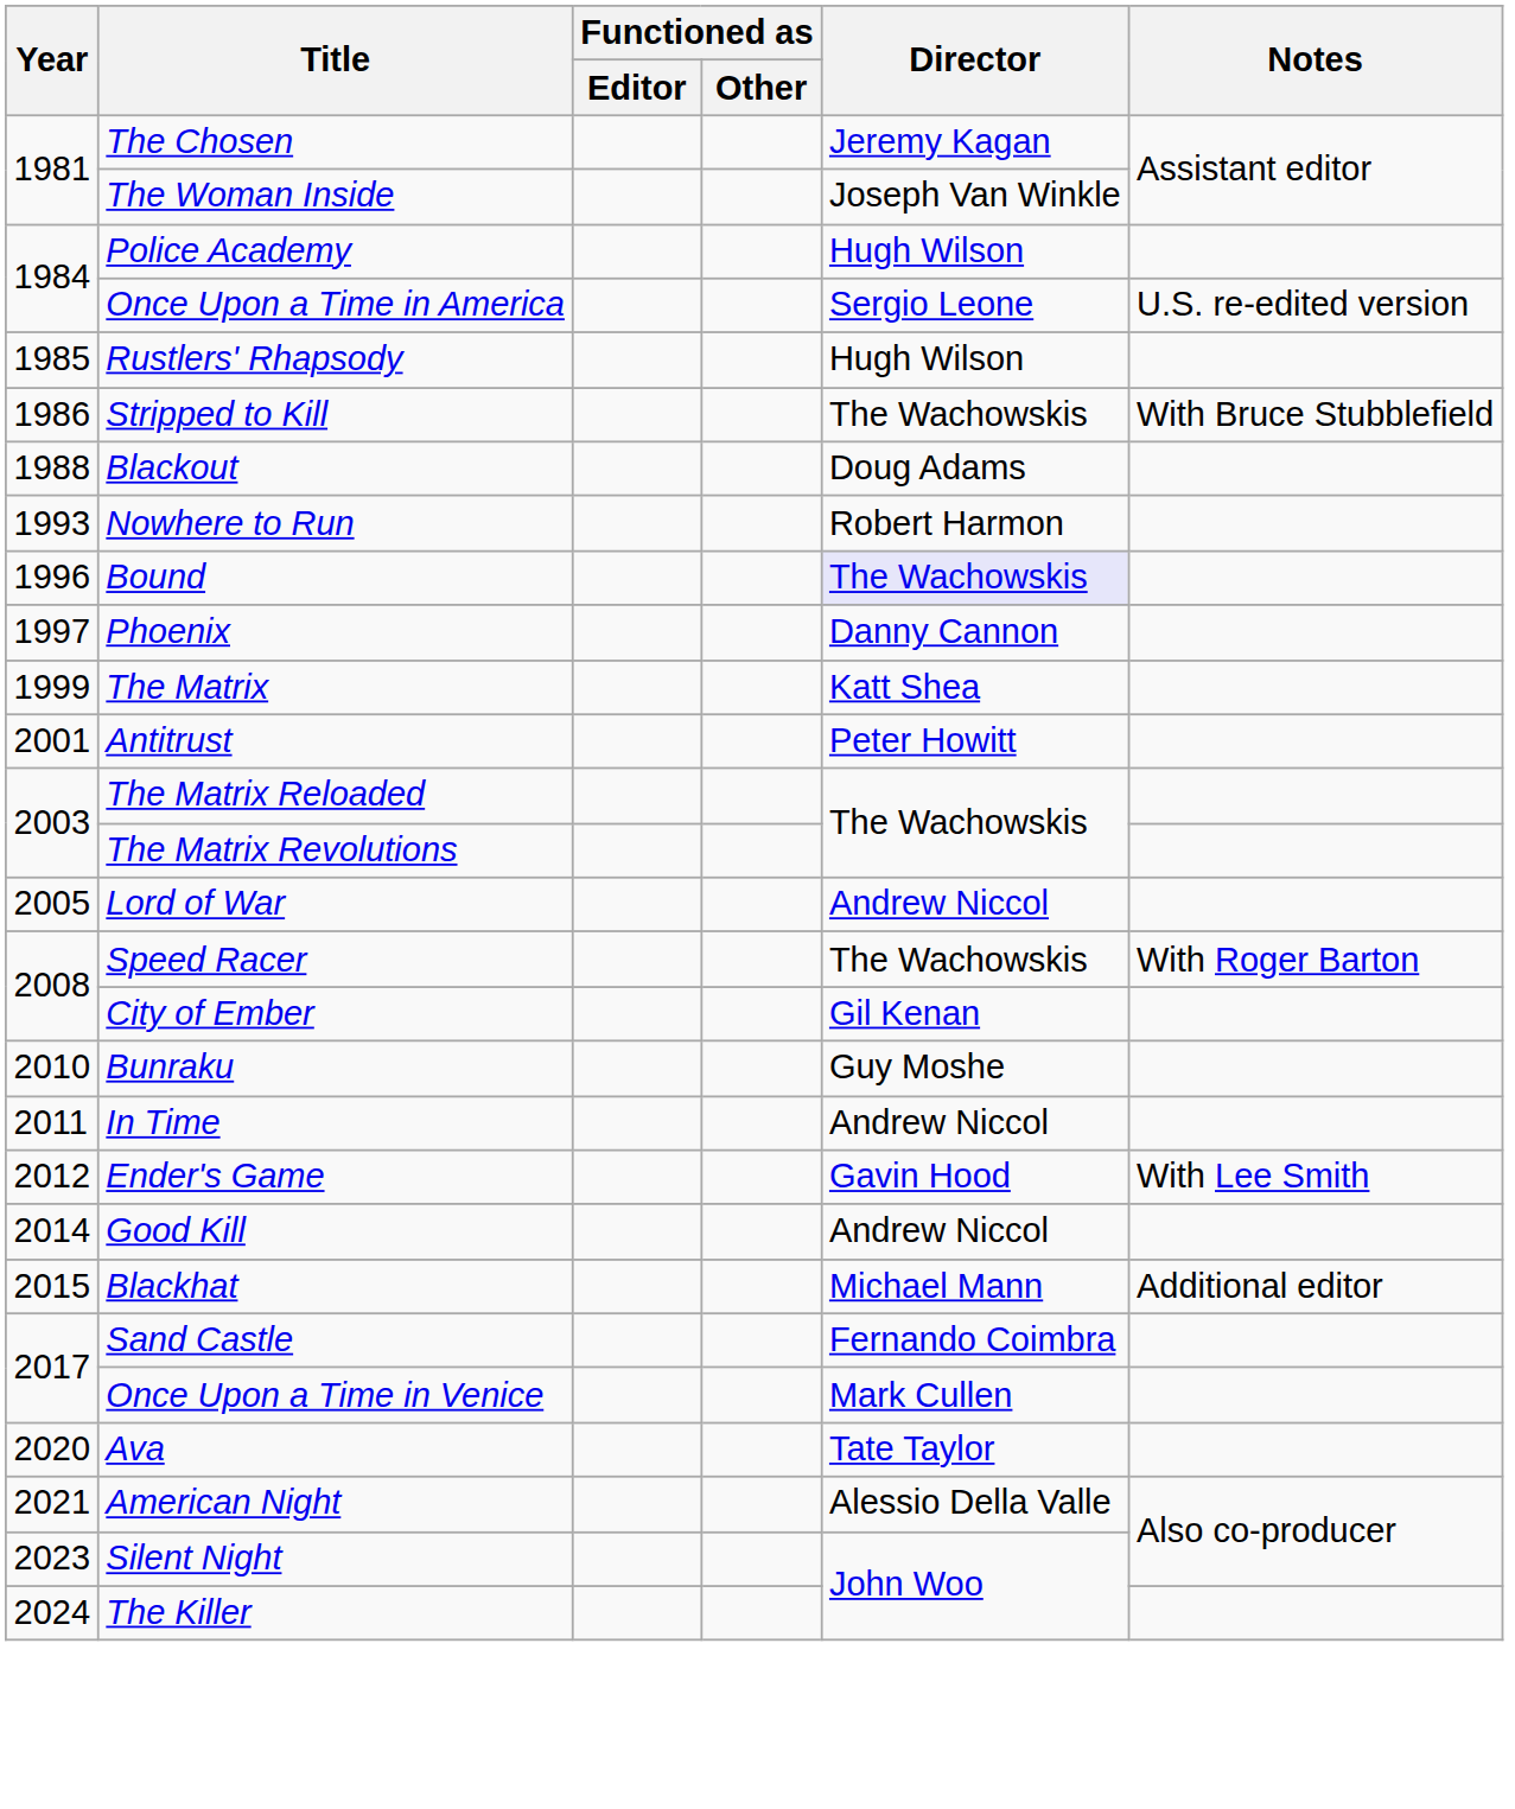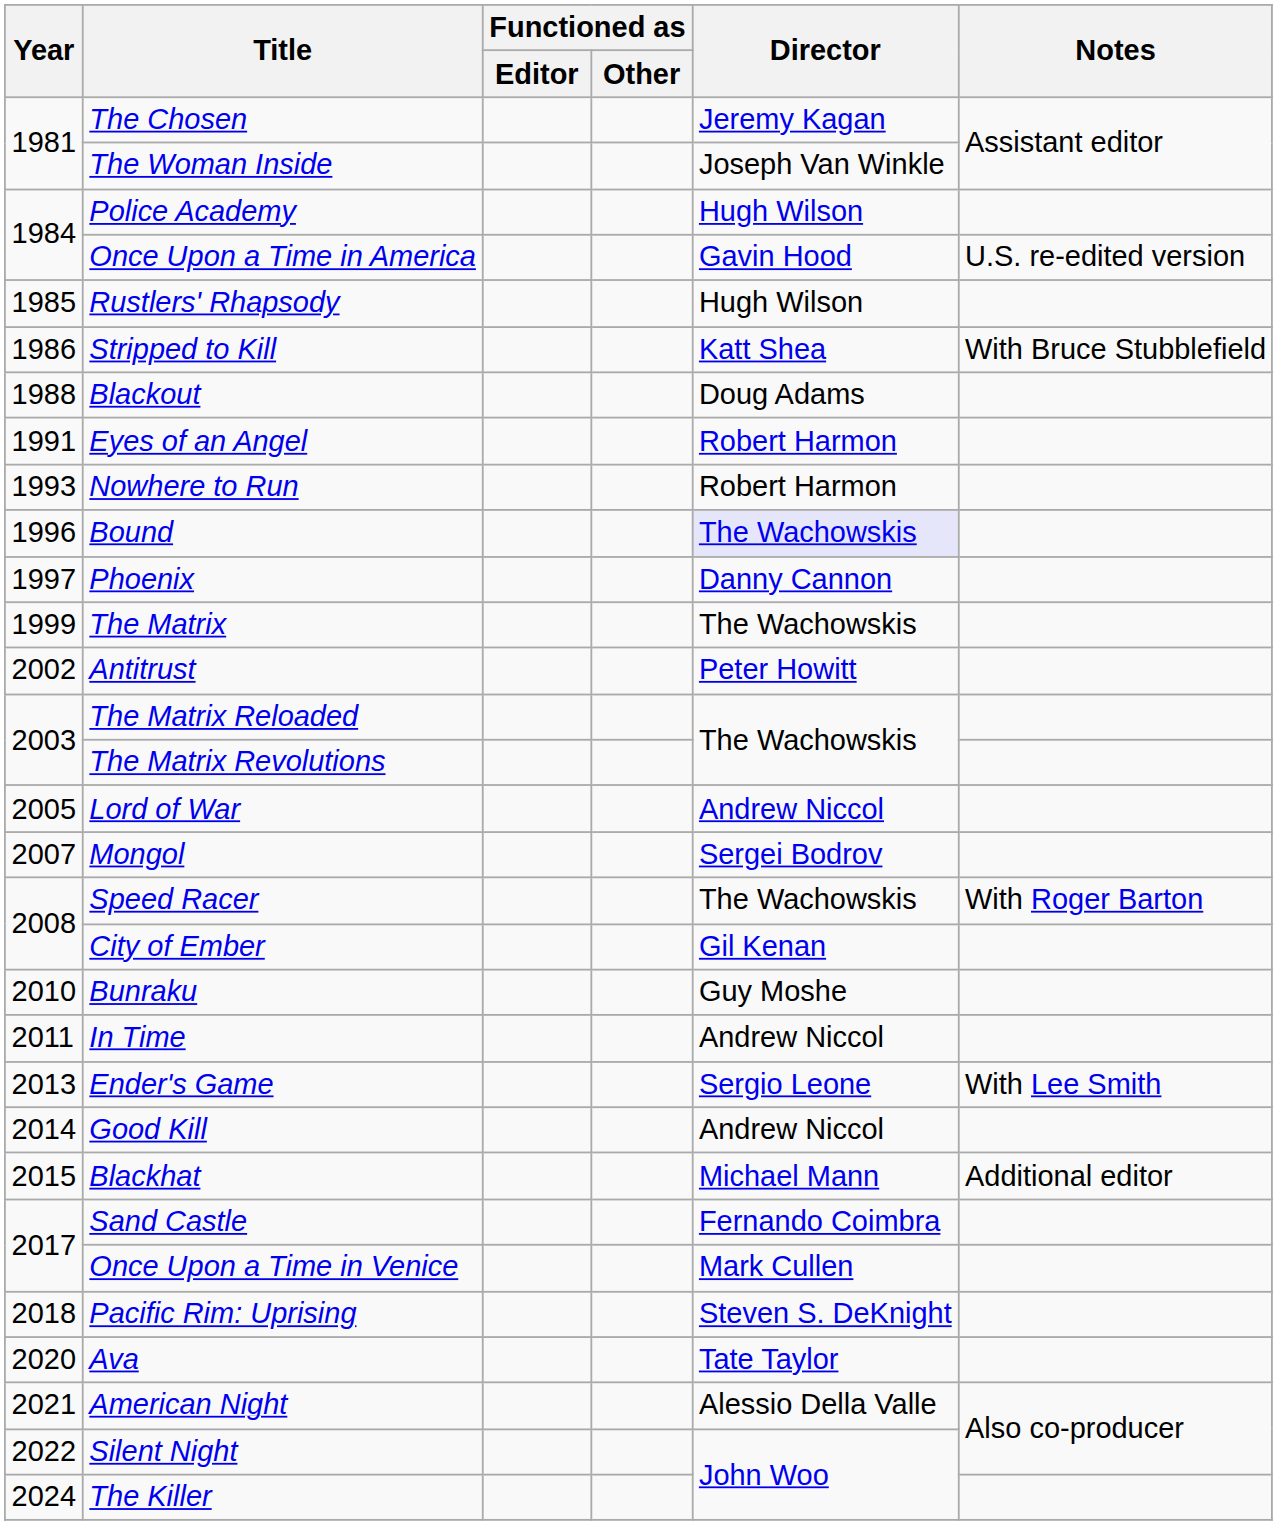 <table class="wikitable sortable">
 <tr>
 <th rowspan="2">Year</th>
 <th rowspan="2">Title</th>
 <th colspan="2">Functioned as</th>
 <th rowspan="2">Director</th>
 <th rowspan="2">Notes</th>
 </tr>
 <tr>
 <th>Editor</th>
 <th>Other</th>
 </tr>
 <tr>
 <td rowspan="2">1981</td>
 <td><a href='#'><em>The Chosen</em></a></td>
 <td></td>
 <td></td>
 <td><a href='#'>Jeremy Kagan</a></td>
 <td rowspan="2">Assistant editor</td>
 </tr>
 <tr>
 <td><em><a href='#'>The Woman Inside</a></em></td>
 <td></td>
 <td></td>
 <td>Joseph Van Winkle</td>
 </tr>
 <tr>
 <td rowspan="2">1984</td>
 <td><a href='#'><em>Police Academy</em></a></td>
 <td></td>
 <td></td>
 <td><a href='#'>Hugh Wilson</a></td>
 <td></td>
 </tr>
 <tr>
 <td><em><a href='#'>Once Upon a Time in America</a></em></td>
 <td></td>
 <td></td>
-<td><a href='#'>Sergio Leone</a></td>
+<td><a href='#'>Gavin Hood</a></td>
 <td>U.S. re-edited version</td>
 </tr>
 <tr>
 <td>1985</td>
 <td><em><a href='#'>Rustlers' Rhapsody</a></em></td>
 <td></td>
 <td></td>
 <td>Hugh Wilson</td>
 <td></td>
 </tr>
 <tr>
 <td>1986</td>
 <td><em><a href='#'>Stripped to Kill</a></em></td>
 <td></td>
 <td></td>
-<td>The Wachowskis</td>
+<td><a href='#'>Katt Shea</a></td>
 <td>With Bruce Stubblefield</td>
 </tr>
 <tr>
 <td>1988</td>
 <td><a href='#'><em>Blackout</em></a></td>
 <td></td>
 <td></td>
 <td>Doug Adams</td>
+<td></td>
+</tr>
+<tr>
+<td>1991</td>
+<td><em><a href='#'>Eyes of an Angel</a></em></td>
+<td></td>
+<td></td>
+<td><a href='#'>Robert Harmon</a></td>
 <td></td>
 </tr>
 <tr>
 <td>1993</td>
 <td><a href='#'><em>Nowhere to Run</em></a></td>
 <td></td>
 <td></td>
 <td>Robert Harmon</td>
 <td></td>
 </tr>
 <tr>
 <td>1996</td>
 <td><a href='#'><em>Bound</em></a></td>
 <td></td>
 <td></td>
 <td style="background: lavender;"><a href='#'>The Wachowskis</a></td>
 <td></td>
 </tr>
 <tr>
 <td>1997</td>
 <td><a href='#'><em>Phoenix</em></a></td>
 <td></td>
 <td></td>
 <td><a href='#'>Danny Cannon</a></td>
 <td></td>
 </tr>
 <tr>
 <td>1999</td>
 <td><em><a href='#'>The Matrix</a></em></td>
 <td></td>
 <td></td>
-<td><a href='#'>Katt Shea</a></td>
+<td>The Wachowskis</td>
 <td></td>
 </tr>
 <tr>
-<td>2001</td>
+<td>2002</td>
 <td><a href='#'><em>Antitrust</em></a></td>
 <td></td>
 <td></td>
 <td><a href='#'>Peter Howitt</a></td>
 <td></td>
 </tr>
 <tr>
 <td rowspan="2">2003</td>
 <td><em><a href='#'>The Matrix Reloaded</a></em></td>
 <td></td>
 <td></td>
 <td rowspan="2">The Wachowskis</td>
 <td></td>
 </tr>
 <tr>
 <td><em><a href='#'>The Matrix Revolutions</a></em></td>
 <td></td>
 <td></td>
 <td></td>
 </tr>
 <tr>
 <td>2005</td>
 <td><em><a href='#'>Lord of War</a></em></td>
 <td></td>
 <td></td>
 <td><a href='#'>Andrew Niccol</a></td>
+<td></td>
+</tr>
+<tr>
+<td>2007</td>
+<td><a href='#'><em>Mongol</em></a></td>
+<td></td>
+<td></td>
+<td><a href='#'>Sergei Bodrov</a></td>
 <td></td>
 </tr>
 <tr>
 <td rowspan="2">2008</td>
 <td><a href='#'><em>Speed Racer</em></a></td>
 <td></td>
 <td></td>
 <td>The Wachowskis</td>
 <td>With <a href='#'>Roger Barton</a></td>
 </tr>
 <tr>
 <td><em><a href='#'>City of Ember</a></em></td>
 <td></td>
 <td></td>
 <td><a href='#'>Gil Kenan</a></td>
 <td></td>
 </tr>
 <tr>
 <td>2010</td>
 <td><a href='#'><em>Bunraku</em></a></td>
 <td></td>
 <td></td>
 <td>Guy Moshe</td>
 <td></td>
 </tr>
 <tr>
 <td>2011</td>
 <td><em><a href='#'>In Time</a></em></td>
 <td></td>
 <td></td>
 <td>Andrew Niccol</td>
 <td></td>
 </tr>
 <tr>
-<td>2012</td>
+<td>2013</td>
 <td><a href='#'><em>Ender's Game</em></a></td>
 <td></td>
 <td></td>
-<td><a href='#'>Gavin Hood</a></td>
+<td><a href='#'>Sergio Leone</a></td>
 <td>With <a href='#'>Lee Smith</a></td>
 </tr>
 <tr>
 <td>2014</td>
 <td><em><a href='#'>Good Kill</a></em></td>
 <td></td>
 <td></td>
 <td>Andrew Niccol</td>
 <td></td>
 </tr>
 <tr>
 <td>2015</td>
 <td><a href='#'><em>Blackhat</em></a></td>
 <td></td>
 <td></td>
 <td><a href='#'>Michael Mann</a></td>
 <td>Additional editor</td>
 </tr>
 <tr>
 <td rowspan="2">2017</td>
 <td><a href='#'><em>Sand Castle</em></a></td>
 <td></td>
 <td></td>
 <td><a href='#'>Fernando Coimbra</a></td>
 <td></td>
 </tr>
 <tr>
 <td><em><a href='#'>Once Upon a Time in Venice</a></em></td>
 <td></td>
 <td></td>
 <td><a href='#'>Mark Cullen</a></td>
 <td></td>
 </tr>
 <tr>
+<td>2018</td>
+<td><em><a href='#'>Pacific Rim: Uprising</a></em></td>
+<td></td>
+<td></td>
+<td><a href='#'>Steven S. DeKnight</a></td>
+<td></td>
+</tr>
+<tr>
 <td>2020</td>
 <td><em><a href='#'>Ava</a></em></td>
 <td></td>
 <td></td>
 <td><a href='#'>Tate Taylor</a></td>
 <td></td>
 </tr>
 <tr>
 <td>2021</td>
 <td><em><a href='#'>American Night</a></em></td>
 <td></td>
 <td></td>
 <td>Alessio Della Valle</td>
 <td rowspan="2">Also co-producer</td>
 </tr>
 <tr>
-<td>2023</td>
+<td>2022</td>
 <td><em><a href='#'>Silent Night</a></em></td>
 <td></td>
 <td></td>
 <td rowspan="2"><a href='#'>John Woo</a></td>
 </tr>
 <tr>
 <td>2024</td>
 <td><a href='#'><em>The Killer</em></a></td>
 <td></td>
 <td></td>
 <td></td>
 </tr>
 </table>
